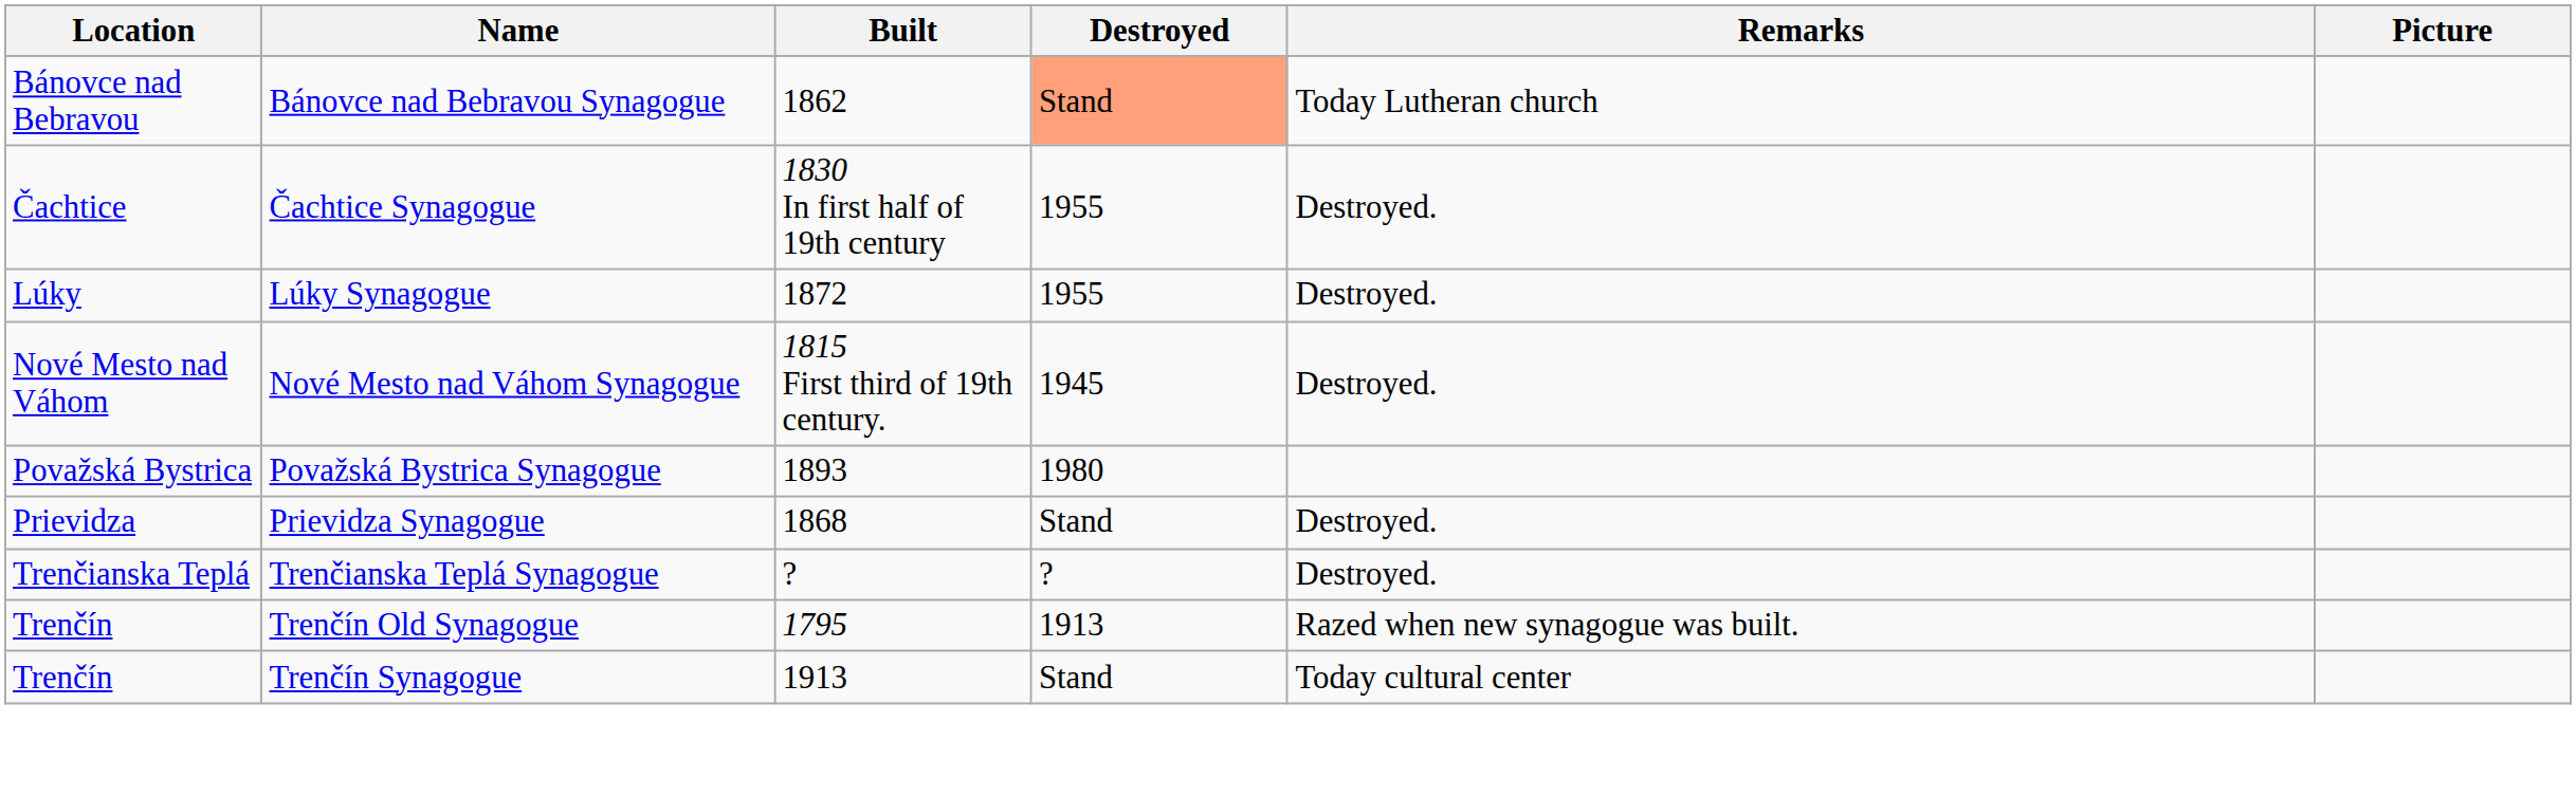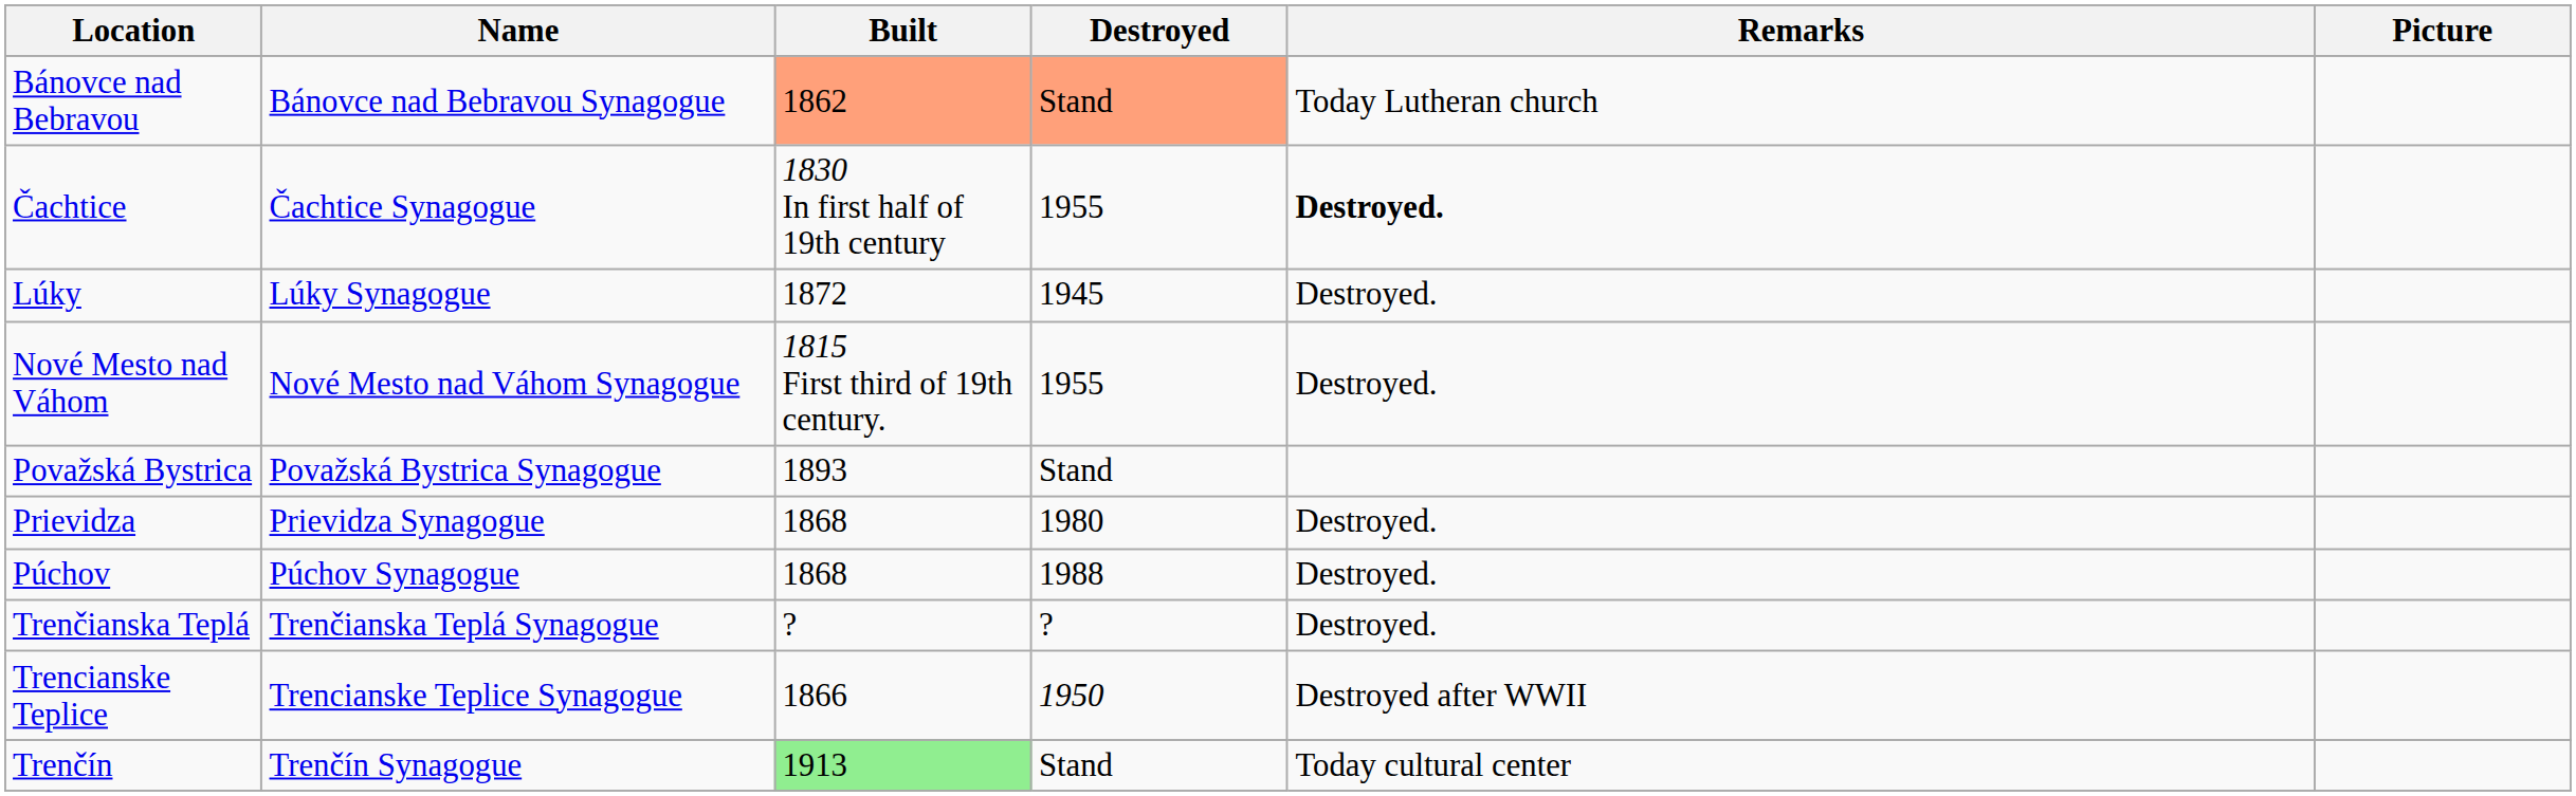 <table class="wikitable sortable" width="100%">
 <tr>
 <th width="10%">Location</th>
 <th width="20%">Name</th>
 <th width="10%">Built</th>
 <th width="10%">Destroyed</th>
 <th width="40%" class="unsortable">Remarks</th>
 <th width="10%" class="unsortable">Picture</th>
 </tr>
 <tr>
 <td><a href='#'>Bánovce nad Bebravou</a></td>
 <td><a href='#'>Bánovce nad Bebravou Synagogue</a></td>
-<td>1862</td>
+<td style="background: lightsalmon;">1862</td>
 <td style="background: lightsalmon;">Stand</td>
 <td>Today Lutheran church</td>
 <td></td>
 </tr>
 <tr>
 <td><a href='#'>Čachtice</a></td>
 <td><a href='#'>Čachtice Synagogue</a></td>
 <td><em>1830</em><br>In first half of 19th century</td>
 <td>1955</td>
-<td>Destroyed.</td>
+<td><strong>Destroyed.</strong></td>
 <td></td>
 </tr>
 <tr>
 <td><a href='#'>Lúky</a></td>
 <td><a href='#'>Lúky Synagogue</a></td>
 <td>1872</td>
-<td>1955</td>
+<td>1945</td>
 <td>Destroyed.</td>
 <td></td>
 </tr>
 <tr>
 <td><a href='#'>Nové Mesto nad Váhom</a></td>
 <td><a href='#'>Nové Mesto nad Váhom Synagogue</a></td>
 <td><em>1815</em><br>First third of 19th century.</td>
-<td>1945</td>
+<td>1955</td>
 <td>Destroyed.</td>
 <td></td>
 </tr>
 <tr>
 <td><a href='#'>Považská Bystrica</a></td>
 <td><a href='#'>Považská Bystrica Synagogue</a></td>
 <td>1893</td>
-<td>1980</td>
+<td>Stand</td>
 <td></td>
 <td></td>
 </tr>
 <tr>
 <td><a href='#'>Prievidza</a></td>
 <td><a href='#'>Prievidza Synagogue</a></td>
 <td>1868</td>
-<td>Stand</td>
+<td>1980</td>
+<td>Destroyed.</td>
+<td></td>
+</tr>
+<tr>
+<td><a href='#'>Púchov</a></td>
+<td><a href='#'>Púchov Synagogue</a></td>
+<td>1868</td>
+<td>1988</td>
 <td>Destroyed.</td>
 <td></td>
 </tr>
 <tr>
 <td><a href='#'>Trenčianska Teplá</a></td>
 <td><a href='#'>Trenčianska Teplá Synagogue</a></td>
 <td>?</td>
 <td>?</td>
 <td>Destroyed.</td>
 <td></td>
 </tr>
 <tr>
-<td><a href='#'>Trenčín</a></td>
-<td><a href='#'>Trenčín Old Synagogue</a></td>
-<td><em>1795</em></td>
-<td>1913</td>
-<td>Razed when new synagogue was built.</td>
+<td><a href='#'>Trencianske Teplice</a></td>
+<td><a href='#'>Trencianske Teplice Synagogue</a></td>
+<td>1866</td>
+<td><em>1950</em></td>
+<td>Destroyed after WWII</td>
 <td></td>
 </tr>
 <tr>
 <td><a href='#'>Trenčín</a></td>
 <td><a href='#'>Trenčín Synagogue</a></td>
-<td>1913</td>
+<td style="background: lightgreen;">1913</td>
 <td>Stand</td>
 <td>Today cultural center</td>
 <td></td>
 </tr>
 </table>
